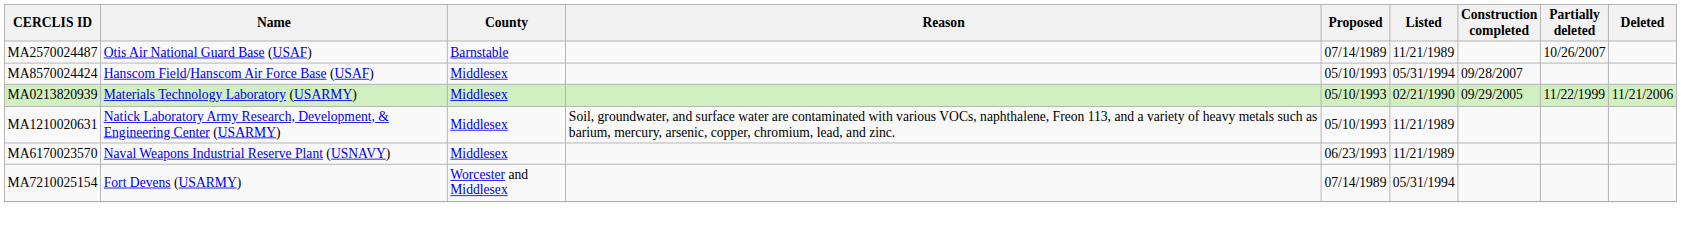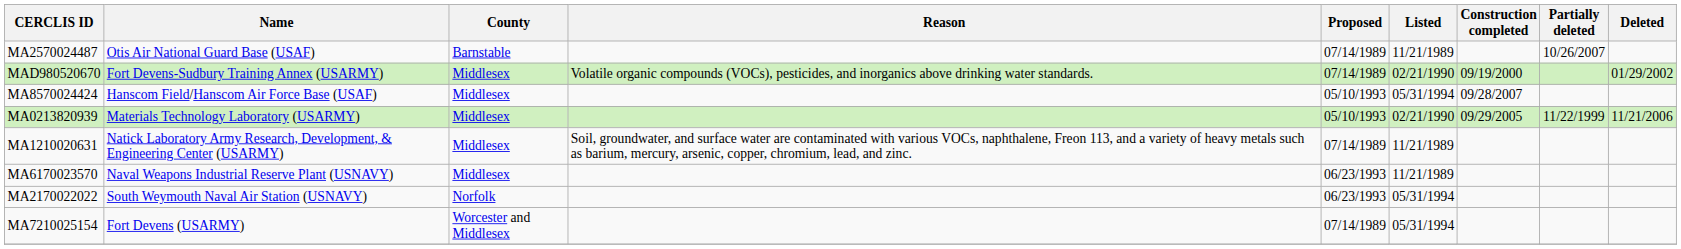 <table class="wikitable sortable">
 <tr>
 <th>CERCLIS ID</th>
 <th>Name</th>
 <th>County</th>
 <th>Reason</th>
 <th>Proposed</th>
 <th>Listed</th>
 <th>Construction<br>completed</th>
 <th>Partially<br>deleted</th>
 <th>Deleted</th>
 </tr>
 <tr>
 <td>MA2570024487</td>
 <td><a href='#'>Otis Air National Guard Base</a> (<a href='#'>USAF</a>)</td>
 <td><a href='#'>Barnstable</a></td>
 <td></td>
 <td>07/14/1989</td>
 <td>11/21/1989</td>
 <td></td>
 <td>10/26/2007</td>
 <td></td>
+</tr>
+<tr style="background:#d0f0c0">
+<td>MAD980520670</td>
+<td><a href='#'>Fort Devens-Sudbury Training Annex</a> (<a href='#'>USARMY</a>)</td>
+<td><a href='#'>Middlesex</a></td>
+<td>Volatile organic compounds (VOCs), pesticides, and inorganics above drinking water standards.</td>
+<td>07/14/1989</td>
+<td>02/21/1990</td>
+<td>09/19/2000</td>
+<td></td>
+<td>01/29/2002</td>
 </tr>
 <tr>
 <td>MA8570024424</td>
 <td><a href='#'>Hanscom Field</a>/<a href='#'>Hanscom Air Force Base</a> (<a href='#'>USAF</a>)</td>
 <td><a href='#'>Middlesex</a></td>
 <td></td>
 <td>05/10/1993</td>
 <td>05/31/1994</td>
 <td>09/28/2007</td>
 <td></td>
 <td></td>
 </tr>
 <tr style="background:#d0f0c0">
 <td>MA0213820939</td>
 <td><a href='#'>Materials Technology Laboratory</a> (<a href='#'>USARMY</a>)</td>
 <td><a href='#'>Middlesex</a></td>
 <td></td>
 <td>05/10/1993</td>
 <td>02/21/1990</td>
 <td>09/29/2005</td>
 <td>11/22/1999</td>
 <td>11/21/2006</td>
 </tr>
 <tr>
 <td>MA1210020631</td>
 <td><a href='#'>Natick Laboratory Army Research, Development, & Engineering Center</a> (<a href='#'>USARMY</a>)</td>
 <td><a href='#'>Middlesex</a></td>
 <td>Soil, groundwater, and surface water are contaminated with various VOCs, naphthalene, Freon 113, and a variety of heavy metals such as barium, mercury, arsenic, copper, chromium, lead, and zinc.</td>
-<td>05/10/1993</td>
+<td>07/14/1989</td>
 <td>11/21/1989</td>
 <td></td>
 <td></td>
 <td></td>
 </tr>
 <tr>
 <td>MA6170023570</td>
 <td><a href='#'>Naval Weapons Industrial Reserve Plant</a> (<a href='#'>USNAVY</a>)</td>
 <td><a href='#'>Middlesex</a></td>
 <td></td>
 <td>06/23/1993</td>
 <td>11/21/1989</td>
+<td></td>
+<td></td>
+<td></td>
+</tr>
+<tr>
+<td>MA2170022022</td>
+<td><a href='#'>South Weymouth Naval Air Station</a> (<a href='#'>USNAVY</a>)</td>
+<td><a href='#'>Norfolk</a></td>
+<td></td>
+<td>06/23/1993</td>
+<td>05/31/1994</td>
 <td></td>
 <td></td>
 <td></td>
 </tr>
 <tr>
 <td>MA7210025154</td>
 <td><a href='#'>Fort Devens</a> (<a href='#'>USARMY</a>)</td>
 <td><a href='#'>Worcester</a> and <a href='#'>Middlesex</a></td>
 <td></td>
 <td>07/14/1989</td>
 <td>05/31/1994</td>
 <td></td>
 <td></td>
 <td></td>
 </tr>
 <tr>
 </tr>
 </table>
